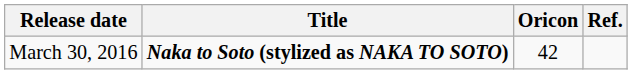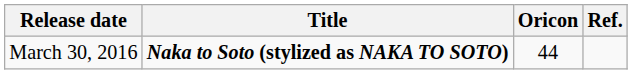 <table class="wikitable plainrowheaders" style="text-align: center">
 <tr>
 <th>Release date</th>
 <th>Title</th>
 <th>Oricon</th>
 <th>Ref.</th>
 </tr>
 <tr>
 <td>March 30, 2016</td>
 <td><strong><em>Naka to Soto</em> (stylized as <em>NAKA TO SOTO</em>)</strong></td>
-<td>42</td>
+<td>44</td>
 <td></td>
 </tr>
 </table>
